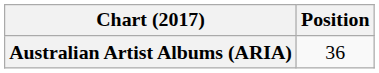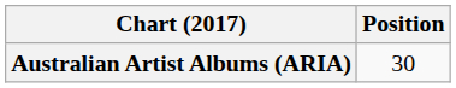 <table class="wikitable plainrowheaders" style="text-align:center">
 <tr>
 <th scope="col">Chart (2017)</th>
 <th scope="col">Position</th>
 </tr>
 <tr>
 <th scope="row">Australian Artist Albums (ARIA)</th>
-<td>36</td>
+<td>30</td>
 </tr>
 </table>
